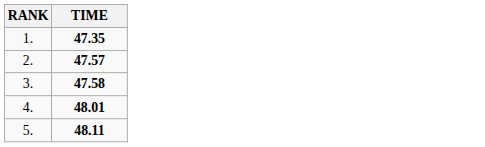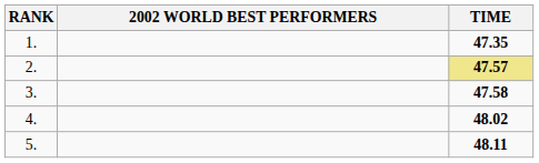 <table class="wikitable" style="border-collapse: collapse; font-size: 90%;">
 <tr>
 <th>RANK</th>
+<th align="center" style="width: 25em">2002 WORLD BEST PERFORMERS</th>
 <th align="center" style="width: 5em">TIME</th>
 </tr>
 <tr>
 <td align="center">1.</td>
+<td></td>
 <td align="center"><strong>47.35</strong></td>
 </tr>
 <tr>
 <td align="center">2.</td>
-<td align="center"><strong>47.57</strong></td>
+<td></td>
+<td align="center" style="background: khaki;"><strong>47.57</strong></td>
 </tr>
 <tr>
 <td align="center">3.</td>
+<td></td>
 <td align="center"><strong>47.58</strong></td>
 </tr>
 <tr>
 <td align="center">4.</td>
-<td align="center"><strong>48.01</strong></td>
+<td></td>
+<td align="center"><strong>48.02</strong></td>
 </tr>
 <tr>
 <td align="center">5.</td>
+<td></td>
 <td align="center"><strong>48.11</strong></td>
 </tr>
 </table>
